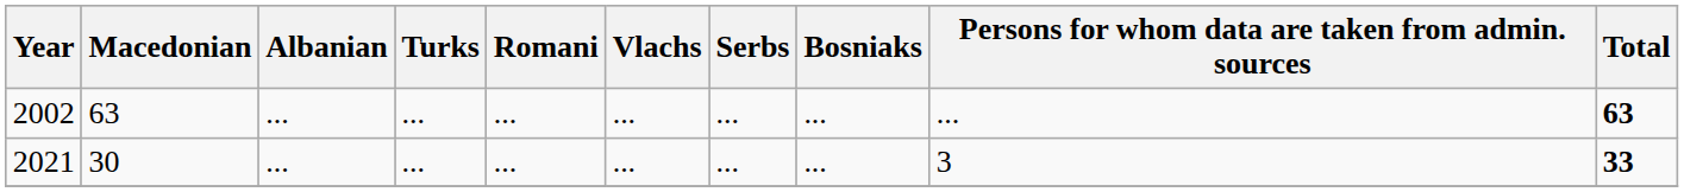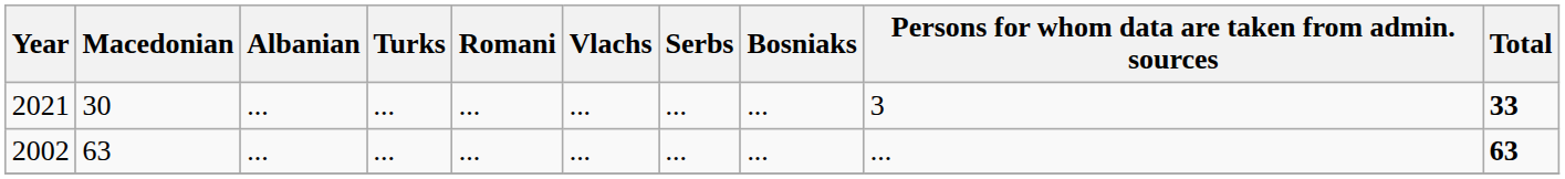 <table class="wikitable">
 <tr>
 <th>Year</th>
 <th>Macedonian</th>
 <th>Albanian</th>
 <th>Turks</th>
 <th>Romani</th>
 <th>Vlachs</th>
 <th>Serbs</th>
 <th>Bosniaks</th>
 <th><abbr>Persons for whom data are taken from admin. sources</abbr></th>
 <th>Total</th>
 </tr>
 <tr>
+<td>2021</td>
+<td>30</td>
+<td>...</td>
+<td>...</td>
+<td>...</td>
+<td>...</td>
+<td>...</td>
+<td>...</td>
+<td>3</td>
+<td><strong>33</strong></td>
+</tr>
+<tr>
 <td>2002</td>
 <td>63</td>
 <td>...</td>
 <td>...</td>
 <td>...</td>
 <td>...</td>
 <td>...</td>
 <td>...</td>
 <td>...</td>
 <td><strong>63</strong></td>
 </tr>
 <tr>
-<td>2021</td>
-<td>30</td>
-<td>...</td>
-<td>...</td>
-<td>...</td>
-<td>...</td>
-<td>...</td>
-<td>...</td>
-<td>3</td>
-<td><strong>33</strong></td>
-</tr>
-<tr>
 </tr>
 </table>
